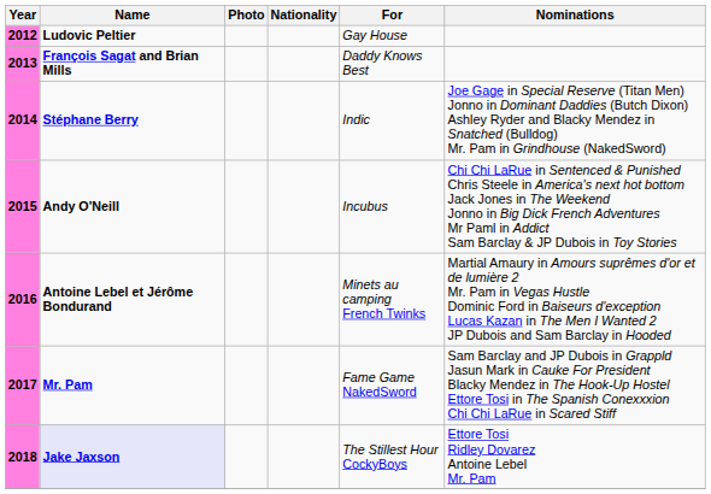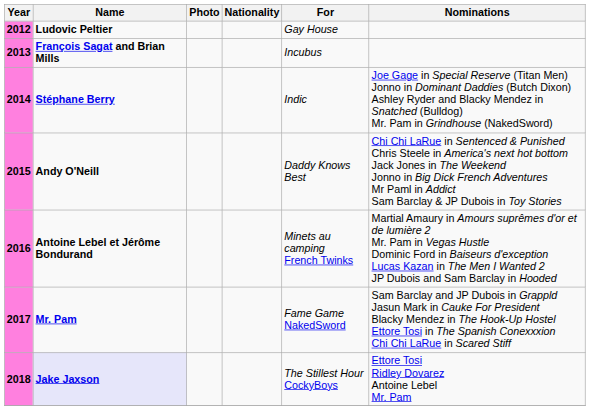 <table class="wikitable">
 <tr>
 <th>Year</th>
 <th>Name</th>
 <th>Photo</th>
 <th>Nationality</th>
 <th>For</th>
 <th>Nominations</th>
 </tr>
 <tr>
 <th style="background-color: #FF80DF">2012</th>
 <td><strong>Ludovic Peltier</strong></td>
 <td></td>
 <td align=center></td>
 <td><em>Gay House</em></td>
 <td></td>
 </tr>
 <tr>
 <th style="background-color: #FF80DF">2013</th>
 <td><strong><a href='#'>François Sagat</a> and Brian Mills</strong></td>
 <td></td>
 <td align=center><br></td>
-<td><em>Daddy Knows Best</em></td>
+<td><em>Incubus</em></td>
 <td></td>
 </tr>
 <tr>
 <th style="background-color: #FF80DF">2014</th>
 <td><strong><a href='#'>Stéphane Berry</a></strong></td>
 <td></td>
 <td align=center></td>
 <td><em>Indic</em></td>
 <td><a href='#'>Joe Gage</a> in <em>Special Reserve</em> (Titan Men)<br>Jonno in <em>Dominant Daddies</em> (Butch Dixon)<br>Ashley Ryder and Blacky Mendez in <em>Snatched</em> (Bulldog)<br>Mr. Pam in <em>Grindhouse</em> (NakedSword)</td>
 </tr>
 <tr>
 <th style="background-color: #FF80DF">2015</th>
 <td><strong>Andy O'Neill</strong></td>
 <td></td>
 <td align=center></td>
-<td><em>Incubus</em></td>
+<td><em>Daddy Knows Best</em></td>
 <td><a href='#'>Chi Chi LaRue</a> in <em>Sentenced & Punished</em><br>Chris Steele in <em>America's next hot bottom</em><br>Jack Jones in <em>The Weekend</em><br>Jonno in <em>Big Dick French Adventures</em><br>Mr Paml in <em>Addict</em><br>Sam Barclay & JP Dubois in <em>Toy Stories</em></td>
 </tr>
 <tr>
 <th style="background-color: #FF80DF">2016</th>
 <td><strong>Antoine Lebel et Jérôme Bondurand</strong></td>
 <td></td>
 <td></td>
 <td><em>Minets au camping</em><br><a href='#'>French Twinks</a></td>
 <td>Martial Amaury in <em>Amours suprêmes d'or et de lumière 2</em><br>Mr. Pam in <em>Vegas Hustle</em><br>Dominic Ford in <em>Baiseurs d'exception</em><br><a href='#'>Lucas Kazan</a> in <em>The Men I Wanted 2</em><br>JP Dubois and Sam Barclay in <em>Hooded</em></td>
 </tr>
 <tr>
 <th style="background-color: #FF80DF">2017</th>
 <td><strong><a href='#'>Mr. Pam</a></strong></td>
 <td></td>
 <td></td>
 <td><em>Fame Game</em><br><a href='#'>NakedSword</a></td>
 <td>Sam Barclay and JP Dubois in <em>Grappld</em><br>Jasun Mark in <em>Cauke For President</em><br>Blacky Mendez in <em>The Hook-Up Hostel</em><br><a href='#'>Ettore Tosi</a> in <em>The Spanish Conexxxion</em><br><a href='#'>Chi Chi LaRue</a> in <em>Scared Stiff</em></td>
 </tr>
 <tr>
 <th style="background-color: #FF80DF">2018</th>
 <td style="background: lavender;"><strong><a href='#'>Jake Jaxson</a></strong></td>
 <td></td>
 <td></td>
 <td><em>The Stillest Hour</em><br><a href='#'>CockyBoys</a></td>
 <td><a href='#'>Ettore Tosi</a><br><a href='#'>Ridley Dovarez</a><br>Antoine Lebel<br><a href='#'>Mr. Pam</a></td>
 </tr>
 <tr>
 </tr>
 </table>
